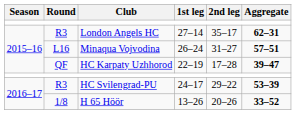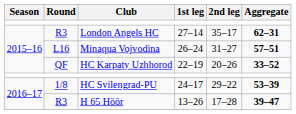 <table class="wikitable" style="text-align: left">
 <tr>
 <th>Season</th>
 <th>Round</th>
 <th>Club</th>
 <th>1st leg</th>
 <th>2nd leg</th>
 <th>Aggregate</th>
 </tr>
 <tr>
 <td colspan="6" bgcolor=white></td>
 </tr>
 <tr>
 <td rowspan=3><a href='#'>2015–16</a></td>
 <td align=center><a href='#'>R3</a></td>
 <td> <a href='#'>London Angels HC</a></td>
 <td align=center>27–14</td>
 <td align=center>35–17</td>
 <td align=center><strong>62–31</strong></td>
 </tr>
 <tr>
 <td align=center><a href='#'>L16</a></td>
 <td> <a href='#'>Minaqua Vojvodina</a></td>
 <td align=center>26–24</td>
 <td align=center>31–27</td>
 <td align=center><strong>57–51</strong></td>
 </tr>
 <tr>
 <td align=center><a href='#'>QF</a></td>
 <td> <a href='#'>HC Karpaty Uzhhorod</a></td>
 <td align=center>22–19</td>
-<td align=center>17–28</td>
-<td align=center><strong>39–47</strong></td>
+<td style="text-align:center;">20–26</td>
+<td style="text-align:center;"><strong>33–52</strong></td>
 </tr>
 <tr>
 <td colspan="6" bgcolor=white></td>
 </tr>
 <tr>
 <td rowspan="2"><a href='#'>2016–17</a></td>
-<td style="text-align:center;"><a href='#'>R3</a></td>
+<td style="text-align:center;"><a href='#'>1/8</a></td>
 <td> <a href='#'>HC Svilengrad-PU</a></td>
 <td style="text-align:center;">24–17</td>
 <td style="text-align:center;">29–22</td>
 <td style="text-align:center;"><strong>53–39</strong></td>
 </tr>
 <tr>
-<td style="text-align:center;"><a href='#'>1/8</a></td>
+<td style="text-align:center;"><a href='#'>R3</a></td>
 <td> <a href='#'>H 65 Höör</a></td>
 <td style="text-align:center;">13–26</td>
-<td style="text-align:center;">20–26</td>
-<td style="text-align:center;"><strong>33–52</strong></td>
+<td align=center>17–28</td>
+<td align=center><strong>39–47</strong></td>
 </tr>
 </table>
